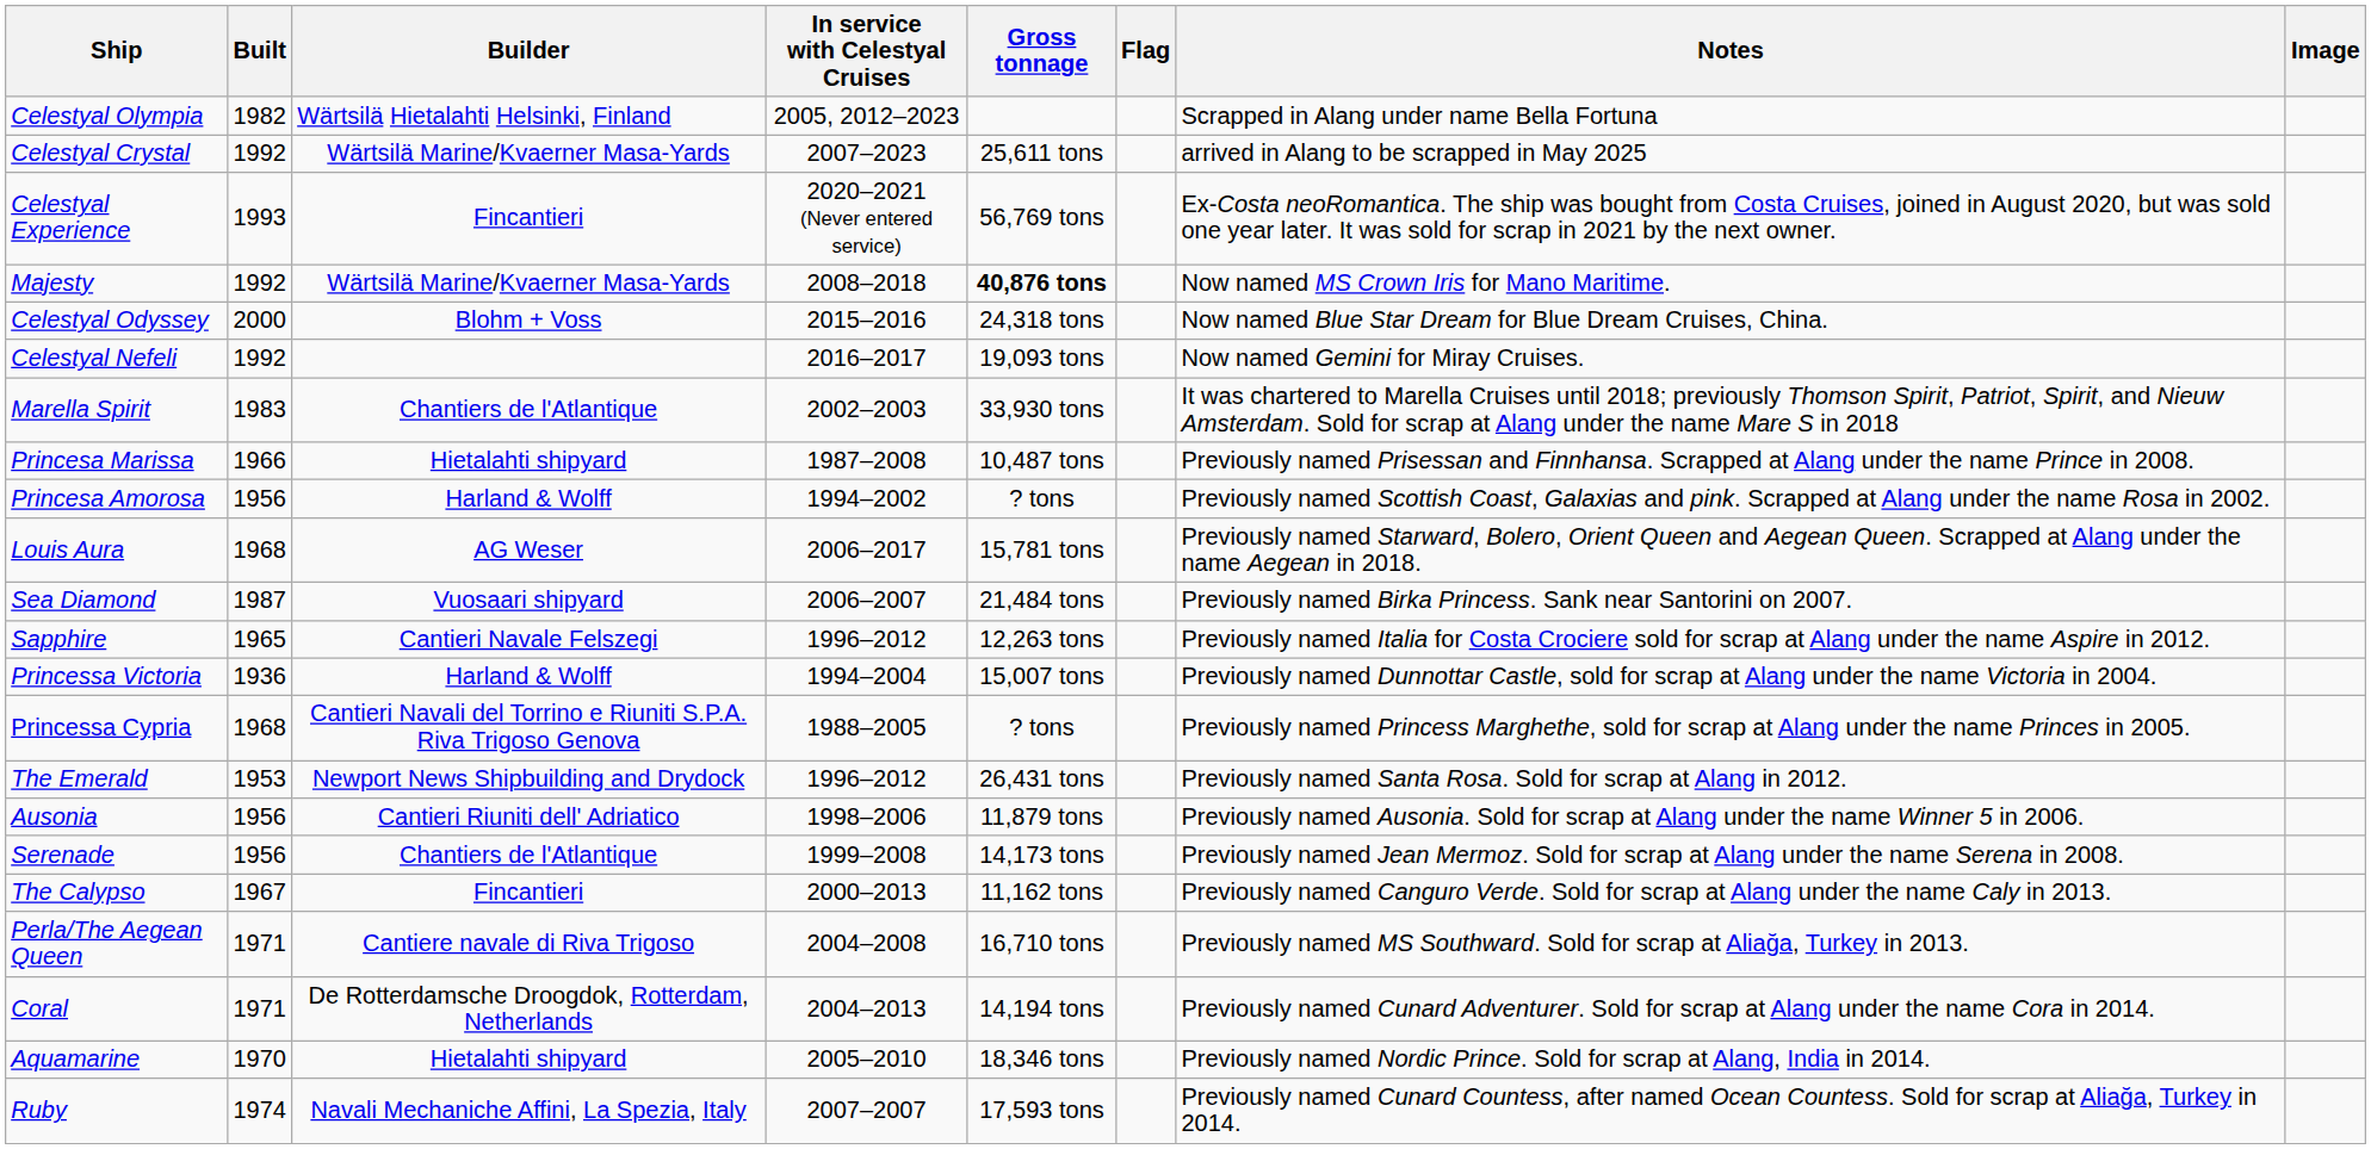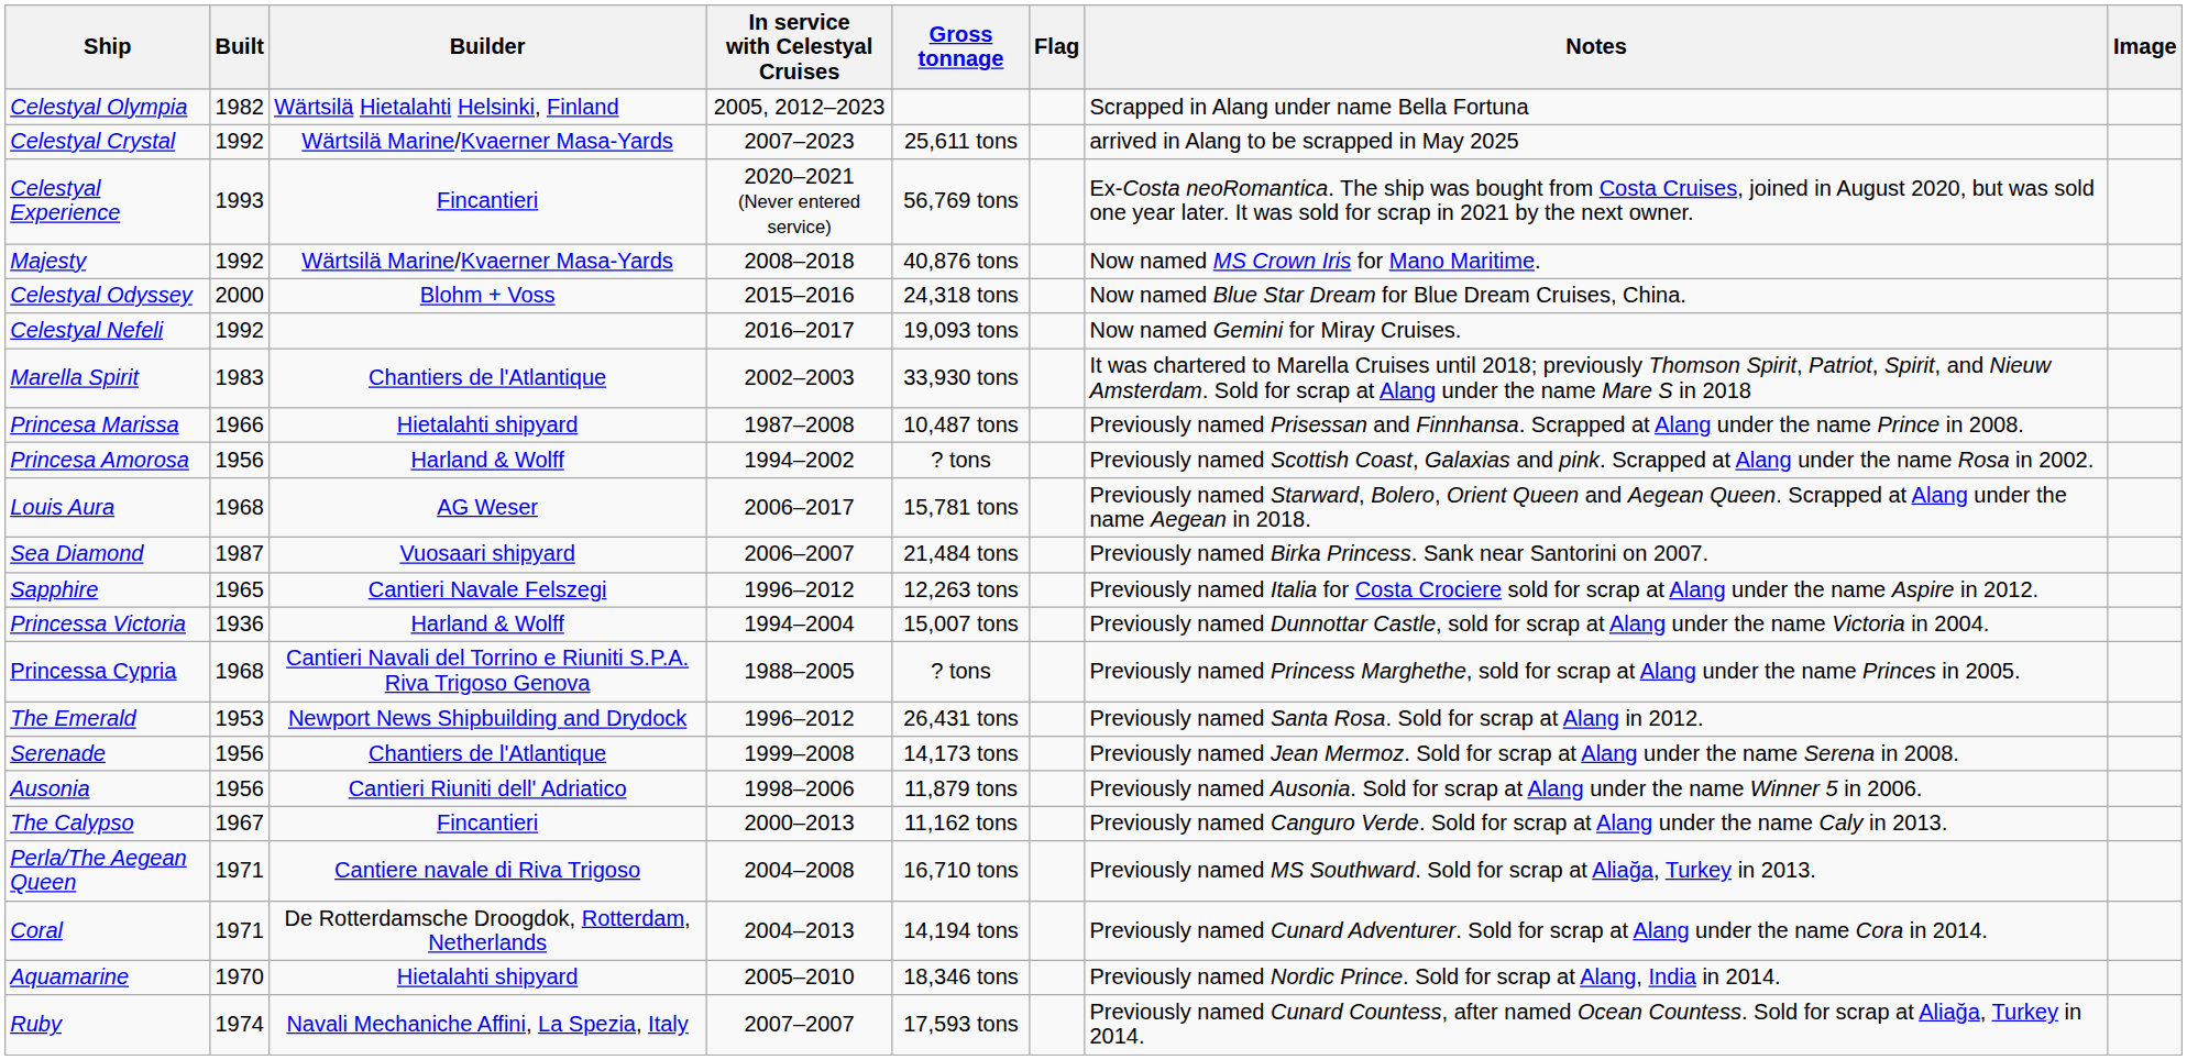 <table class="wikitable sortable" style="width: 100%;">
 <tr>
 <th>Ship</th>
 <th>Built</th>
 <th>Builder</th>
 <th>In service<br>with Celestyal Cruises</th>
 <th><a href='#'>Gross tonnage</a></th>
 <th>Flag</th>
 <th>Notes</th>
 <th>Image</th>
 </tr>
 <tr>
 <td><a href='#'><em>Celestyal Olympia</em></a></td>
 <td align="Center">1982</td>
 <td><a href='#'>Wärtsilä</a> <a href='#'>Hietalahti</a> <a href='#'>Helsinki</a>, <a href='#'>Finland</a></td>
 <td align="Center">2005, 2012–2023</td>
 <td align="Center"></td>
 <td align="Center"></td>
 <td>Scrapped in Alang under name Bella Fortuna</td>
 <td></td>
 </tr>
 <tr>
 <td><em><a href='#'>Celestyal Crystal</a></em></td>
 <td align="Center">1992</td>
 <td align="Center"><a href='#'>Wärtsilä Marine</a>/<a href='#'>Kvaerner Masa-Yards</a></td>
 <td align="Center">2007–2023</td>
 <td align="Center">25,611 tons</td>
 <td></td>
 <td>arrived in Alang to be scrapped in May 2025</td>
 <td></td>
 </tr>
 <tr>
 <td><a href='#'><em>Celestyal Experience</em></a></td>
 <td style="text-align:Center;">1993</td>
 <td align="Center"><a href='#'>Fincantieri</a></td>
 <td style="text-align:Center;">2020–2021<br><small>(Never entered service)</small></td>
 <td style="text-align:Center;">56,769 tons</td>
 <td style="text-align:Center;"></td>
 <td>Ex-<em>Costa neoRomantica</em>. The ship was bought from <a href='#'>Costa Cruises</a>, joined in August 2020, but was sold one year later. It was sold for scrap in 2021 by the next owner.</td>
 <td></td>
 </tr>
 <tr>
 <td><a href='#'><em>Majesty</em></a></td>
 <td align="Center">1992</td>
 <td align="Center"><a href='#'>Wärtsilä Marine</a>/<a href='#'>Kvaerner Masa-Yards</a></td>
 <td align="Center">2008–2018</td>
-<td align="Center"><strong>40,876 tons</strong></td>
+<td align="Center">40,876 tons</td>
 <td></td>
 <td>Now named <em><a href='#'>MS Crown Iris</a></em> for <a href='#'>Mano Maritime</a>.</td>
 <td></td>
 </tr>
 <tr>
 <td><em><a href='#'>Celestyal Odyssey</a></em></td>
 <td align="Center">2000</td>
 <td align="Center"><a href='#'>Blohm + Voss</a></td>
 <td align="Center">2015–2016</td>
 <td align="Center">24,318 tons</td>
 <td></td>
 <td>Now named <em>Blue Star Dream</em> for Blue Dream Cruises, China.</td>
 <td></td>
 </tr>
 <tr>
 <td><em><a href='#'>Celestyal Nefeli</a></em></td>
 <td align="Center">1992</td>
 <td align="Center"></td>
 <td align="Center">2016–2017</td>
 <td align="Center">19,093 tons</td>
 <td></td>
 <td>Now named <em>Gemini</em> for Miray Cruises.</td>
 <td></td>
 </tr>
 <tr>
 <td><a href='#'><em>Marella Spirit</em></a></td>
 <td align="Center">1983</td>
 <td align="Center"><a href='#'>Chantiers de l'Atlantique</a></td>
 <td align="Center">2002–2003</td>
 <td align="Center">33,930 tons</td>
 <td></td>
 <td>It was chartered to Marella Cruises until 2018; previously <em>Thomson Spirit</em>, <em>Patriot</em>, <em>Spirit</em>, and <em>Nieuw Amsterdam</em>. Sold for scrap at <a href='#'>Alang</a> under the name <em>Mare S</em> in 2018</td>
 <td></td>
 </tr>
 <tr>
 <td><a href='#'><em>Princesa Marissa</em></a></td>
 <td align="Center">1966</td>
 <td align="Center"><a href='#'>Hietalahti shipyard</a></td>
 <td align="Center">1987–2008</td>
 <td align="Center">10,487 tons</td>
 <td></td>
 <td>Previously named <em>Prisessan</em> and <em>Finnhansa</em>. Scrapped at <a href='#'>Alang</a> under the name <em>Prince</em> in 2008.</td>
 <td></td>
 </tr>
 <tr>
 <td><a href='#'><em>Princesa Amorosa</em></a></td>
 <td align="Center">1956</td>
 <td align="Center"><a href='#'>Harland & Wolff</a></td>
 <td align="Center">1994–2002</td>
 <td align="Center">? tons</td>
 <td></td>
 <td>Previously named <em>Scottish Coast</em>, <em>Galaxias</em> and <em>pink</em>. Scrapped at <a href='#'>Alang</a> under the name <em>Rosa</em> in 2002.</td>
 <td></td>
 </tr>
 <tr>
 <td><em><a href='#'>Louis Aura</a></em></td>
 <td align="Center">1968</td>
 <td align="Center"><a href='#'>AG Weser</a></td>
 <td align="Center">2006–2017</td>
 <td align="Center">15,781 tons</td>
 <td></td>
 <td>Previously named <em>Starward</em>, <em>Bolero</em>, <em>Orient Queen</em> and <em>Aegean Queen</em>. Scrapped at <a href='#'>Alang</a> under the name <em>Aegean</em> in 2018.</td>
 <td></td>
 </tr>
 <tr>
 <td><em><a href='#'>Sea Diamond</a></em></td>
 <td align="Center">1987</td>
 <td align="Center"><a href='#'>Vuosaari shipyard</a></td>
 <td align="Center">2006–2007</td>
 <td align="Center">21,484 tons</td>
 <td></td>
 <td>Previously named <em>Birka Princess</em>. Sank near Santorini on 2007.</td>
 <td></td>
 </tr>
 <tr>
 <td><em><a href='#'>Sapphire</a></em></td>
 <td align="Center">1965</td>
 <td align="Center"><a href='#'>Cantieri Navale Felszegi</a></td>
 <td align="Center">1996–2012</td>
 <td align="Center">12,263 tons</td>
 <td></td>
 <td>Previously named <em>Italia</em> for <a href='#'>Costa Crociere</a> sold for scrap at <a href='#'>Alang</a> under the name <em>Aspire</em> in 2012.</td>
 <td></td>
 </tr>
 <tr>
 <td><em><a href='#'>Princessa Victoria</a></em></td>
 <td align="Center">1936</td>
 <td align="Center"><a href='#'>Harland & Wolff</a></td>
 <td align="Center">1994–2004</td>
 <td align="Center">15,007 tons</td>
 <td></td>
 <td>Previously named <em>Dunnottar Castle</em>, sold for scrap at <a href='#'>Alang</a> under the name <em>Victoria</em> in 2004.</td>
 <td></td>
 </tr>
 <tr>
 <td><em><a href='#'></em>Princessa Cypria<em></a></em></td>
 <td align="Center">1968</td>
 <td align="Center"><a href='#'>Cantieri Navali del Torrino e Riuniti S.P.A. Riva Trigoso Genova</a></td>
 <td align="Center">1988–2005</td>
 <td align="Center">? tons</td>
 <td></td>
 <td>Previously named <em>Princess Marghethe</em>, sold for scrap at <a href='#'>Alang</a> under the name <em>Princes</em> in 2005.</td>
 <td></td>
 </tr>
 <tr>
 <td><em><a href='#'>The Emerald</a></em></td>
 <td align="Center">1953</td>
 <td align="Center"><a href='#'>Newport News Shipbuilding and Drydock</a></td>
 <td align="Center">1996–2012</td>
 <td align="Center">26,431 tons</td>
 <td></td>
 <td>Previously named <em>Santa Rosa</em>. Sold for scrap at <a href='#'>Alang</a> in 2012.</td>
 <td></td>
 </tr>
 <tr>
+<td><em><a href='#'>Serenade</a></em></td>
+<td align="Center">1956</td>
+<td align="Center"><a href='#'>Chantiers de l'Atlantique</a></td>
+<td align="Center">1999–2008</td>
+<td align="Center">14,173 tons</td>
+<td></td>
+<td>Previously named <em>Jean Mermoz</em>. Sold for scrap at <a href='#'>Alang</a> under the name <em>Serena</em> in 2008.</td>
+<td></td>
+</tr>
+<tr>
 <td><em><a href='#'>Ausonia</a></em></td>
 <td align="Center">1956</td>
 <td align="Center"><a href='#'>Cantieri Riuniti dell' Adriatico</a></td>
 <td align="Center">1998–2006</td>
 <td align="Center">11,879  tons</td>
 <td></td>
 <td>Previously named <em>Ausonia</em>. Sold for scrap at <a href='#'>Alang</a> under the name <em>Winner 5</em> in 2006.</td>
-<td></td>
-</tr>
-<tr>
-<td><em><a href='#'>Serenade</a></em></td>
-<td align="Center">1956</td>
-<td align="Center"><a href='#'>Chantiers de l'Atlantique</a></td>
-<td align="Center">1999–2008</td>
-<td align="Center">14,173 tons</td>
-<td></td>
-<td>Previously named <em>Jean Mermoz</em>. Sold for scrap at <a href='#'>Alang</a> under the name <em>Serena</em> in 2008.</td>
 <td></td>
 </tr>
 <tr>
 <td><em><a href='#'>The Calypso</a></em></td>
 <td align="Center">1967</td>
 <td align="Center"><a href='#'>Fincantieri</a></td>
 <td align="Center">2000–2013</td>
 <td align="Center">11,162  tons</td>
 <td></td>
 <td>Previously named <em>Canguro Verde</em>. Sold for scrap at <a href='#'>Alang</a> under the name <em>Caly</em> in 2013.</td>
 <td></td>
 </tr>
 <tr>
 <td><em><a href='#'>Perla/The Aegean Queen</a></em></td>
 <td align="Center">1971</td>
 <td align="Center"><a href='#'>Cantiere navale di Riva Trigoso</a></td>
 <td align="Center">2004–2008</td>
 <td align="Center">16,710 tons</td>
 <td></td>
 <td>Previously named <em>MS Southward</em>. Sold for scrap at <a href='#'>Aliağa</a>, <a href='#'>Turkey</a> in 2013.</td>
 <td></td>
 </tr>
 <tr>
 <td><em><a href='#'>Coral</a></em></td>
 <td align="Center">1971</td>
 <td align="Center">De Rotterdamsche Droogdok, <a href='#'>Rotterdam</a>, <a href='#'>Netherlands</a></td>
 <td align="Center">2004–2013</td>
 <td align="Center">14,194 tons</td>
 <td></td>
 <td>Previously named <em>Cunard Adventurer</em>. Sold for scrap at <a href='#'>Alang</a> under the name <em>Cora</em> in 2014.</td>
 <td></td>
 </tr>
 <tr>
 <td><em><a href='#'>Aquamarine</a></em></td>
 <td align="Center">1970</td>
 <td align="Center"><a href='#'>Hietalahti shipyard</a></td>
 <td align="Center">2005–2010</td>
 <td align="Center">18,346 tons</td>
 <td></td>
 <td>Previously named <em>Nordic Prince</em>. Sold for scrap at <a href='#'>Alang</a>, <a href='#'>India</a> in 2014.</td>
 <td></td>
 </tr>
 <tr>
 <td><em><a href='#'>Ruby</a></em></td>
 <td align="Center">1974</td>
 <td align="Center"><a href='#'>Navali Mechaniche Affini</a>, <a href='#'>La Spezia</a>, <a href='#'>Italy</a></td>
 <td align="Center">2007–2007</td>
 <td align="Center">17,593 tons</td>
 <td></td>
 <td>Previously named <em>Cunard Countess</em>, after named <em>Ocean Countess</em>. Sold for scrap at <a href='#'>Aliağa</a>, <a href='#'>Turkey</a> in 2014.</td>
 <td></td>
 </tr>
 <tr>
 </tr>
 </table>
